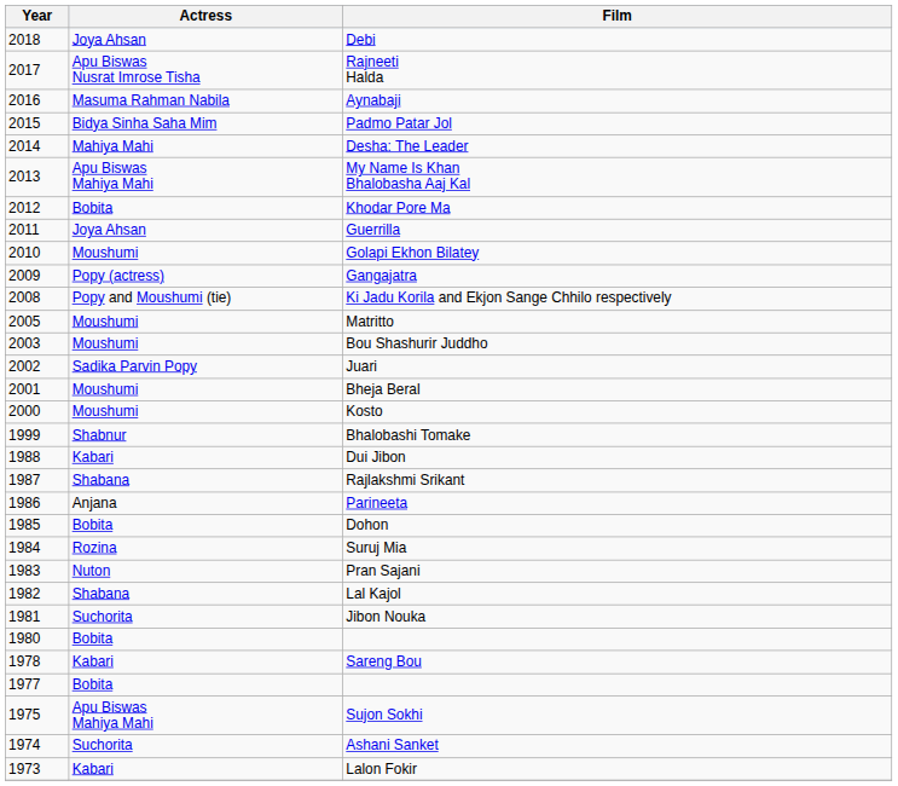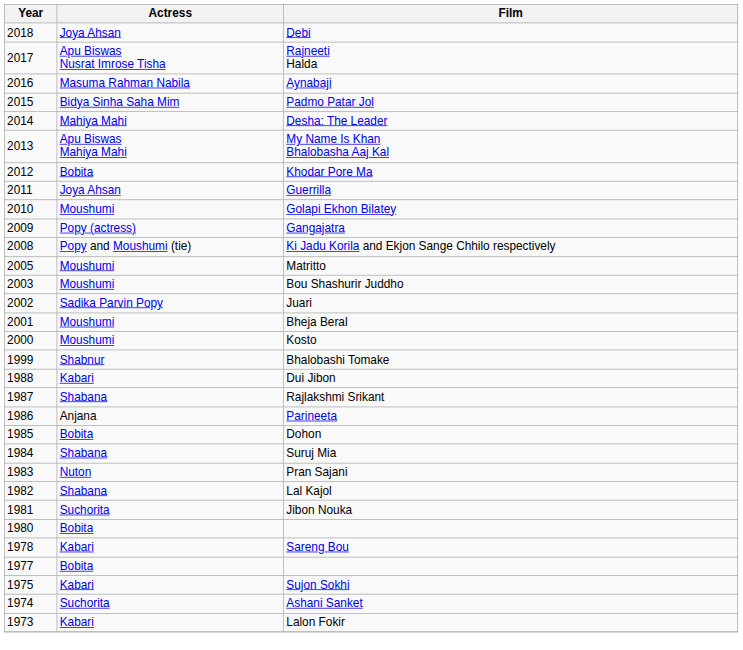 <table class="wikitable" style="width:50%;">
 <tr style="background:#d1e4fd;">
 <th>Year</th>
 <th>Actress</th>
 <th>Film</th>
 </tr>
 <tr>
 <td>2018</td>
 <td><a href='#'>Joya Ahsan</a></td>
 <td><a href='#'>Debi</a></td>
 </tr>
 <tr>
 <td>2017</td>
 <td><a href='#'>Apu Biswas</a><br><a href='#'>Nusrat Imrose Tisha</a></td>
 <td><a href='#'>Rajneeti</a><br>Halda</td>
 </tr>
 <tr>
 <td>2016</td>
 <td><a href='#'>Masuma Rahman Nabila</a></td>
 <td><a href='#'>Aynabaji</a></td>
 </tr>
 <tr>
 <td>2015</td>
 <td><a href='#'>Bidya Sinha Saha Mim</a></td>
 <td><a href='#'>Padmo Patar Jol</a></td>
 </tr>
 <tr>
 <td>2014</td>
 <td><a href='#'>Mahiya Mahi</a></td>
 <td><a href='#'>Desha: The Leader</a></td>
 </tr>
 <tr>
 <td>2013</td>
 <td><a href='#'>Apu Biswas</a> <br><a href='#'>Mahiya Mahi</a></td>
 <td><a href='#'>My Name Is Khan</a> <br><a href='#'>Bhalobasha Aaj Kal</a></td>
 </tr>
 <tr>
 <td>2012</td>
 <td><a href='#'>Bobita</a></td>
 <td><a href='#'>Khodar Pore Ma</a></td>
 </tr>
 <tr>
 <td>2011</td>
 <td><a href='#'>Joya Ahsan</a></td>
 <td><a href='#'>Guerrilla</a></td>
 </tr>
 <tr>
 <td>2010</td>
 <td><a href='#'>Moushumi</a></td>
 <td><a href='#'>Golapi Ekhon Bilatey</a></td>
 </tr>
 <tr>
 <td>2009</td>
 <td><a href='#'>Popy (actress)</a></td>
 <td><a href='#'>Gangajatra</a></td>
 </tr>
 <tr>
 <td>2008</td>
 <td><a href='#'>Popy</a> and <a href='#'>Moushumi</a> (tie)</td>
 <td><a href='#'>Ki Jadu Korila</a> and Ekjon Sange Chhilo respectively</td>
 </tr>
 <tr>
 <td>2005</td>
 <td><a href='#'>Moushumi</a></td>
 <td>Matritto </td>
 </tr>
 <tr>
 <td>2003</td>
 <td><a href='#'>Moushumi</a></td>
 <td>Bou Shashurir Juddho</td>
 </tr>
 <tr>
 <td>2002</td>
 <td><a href='#'>Sadika Parvin Popy</a></td>
 <td>Juari</td>
 </tr>
 <tr>
 <td>2001</td>
 <td><a href='#'>Moushumi</a></td>
 <td>Bheja Beral</td>
 </tr>
 <tr>
 <td>2000</td>
 <td><a href='#'>Moushumi</a></td>
 <td>Kosto</td>
 </tr>
 <tr>
 <td>1999</td>
 <td><a href='#'>Shabnur</a></td>
 <td>Bhalobashi Tomake</td>
 </tr>
 <tr>
 <td>1988</td>
 <td><a href='#'>Kabari</a></td>
 <td>Dui Jibon</td>
 </tr>
 <tr>
 <td>1987</td>
 <td><a href='#'>Shabana</a></td>
 <td>Rajlakshmi Srikant</td>
 </tr>
 <tr>
 <td>1986</td>
 <td>Anjana</td>
 <td><a href='#'>Parineeta</a></td>
 </tr>
 <tr>
 <td>1985</td>
 <td><a href='#'>Bobita</a></td>
 <td>Dohon</td>
 </tr>
 <tr>
 <td>1984</td>
-<td><a href='#'>Rozina</a></td>
+<td><a href='#'>Shabana</a></td>
 <td>Suruj Mia</td>
 </tr>
 <tr>
 <td>1983</td>
 <td><a href='#'>Nuton</a></td>
 <td>Pran Sajani</td>
 </tr>
 <tr>
 <td>1982</td>
 <td><a href='#'>Shabana</a></td>
 <td>Lal Kajol</td>
 </tr>
 <tr>
 <td>1981</td>
 <td><a href='#'>Suchorita</a></td>
 <td>Jibon Nouka</td>
 </tr>
 <tr>
 <td>1980</td>
 <td><a href='#'>Bobita</a></td>
 <td></td>
 </tr>
 <tr>
 <td>1978</td>
 <td><a href='#'>Kabari</a></td>
 <td><a href='#'>Sareng Bou</a></td>
 </tr>
 <tr>
 <td>1977</td>
 <td><a href='#'>Bobita</a></td>
 <td></td>
 </tr>
 <tr>
 <td>1975</td>
-<td><a href='#'>Apu Biswas</a> <br><a href='#'>Mahiya Mahi</a></td>
+<td><a href='#'>Kabari</a></td>
 <td><a href='#'>Sujon Sokhi</a></td>
 </tr>
 <tr>
 <td>1974</td>
 <td><a href='#'>Suchorita</a></td>
 <td><a href='#'>Ashani Sanket</a></td>
 </tr>
 <tr>
 <td>1973</td>
 <td><a href='#'>Kabari</a></td>
 <td>Lalon Fokir</td>
 </tr>
 <tr>
 </tr>
 </table>
